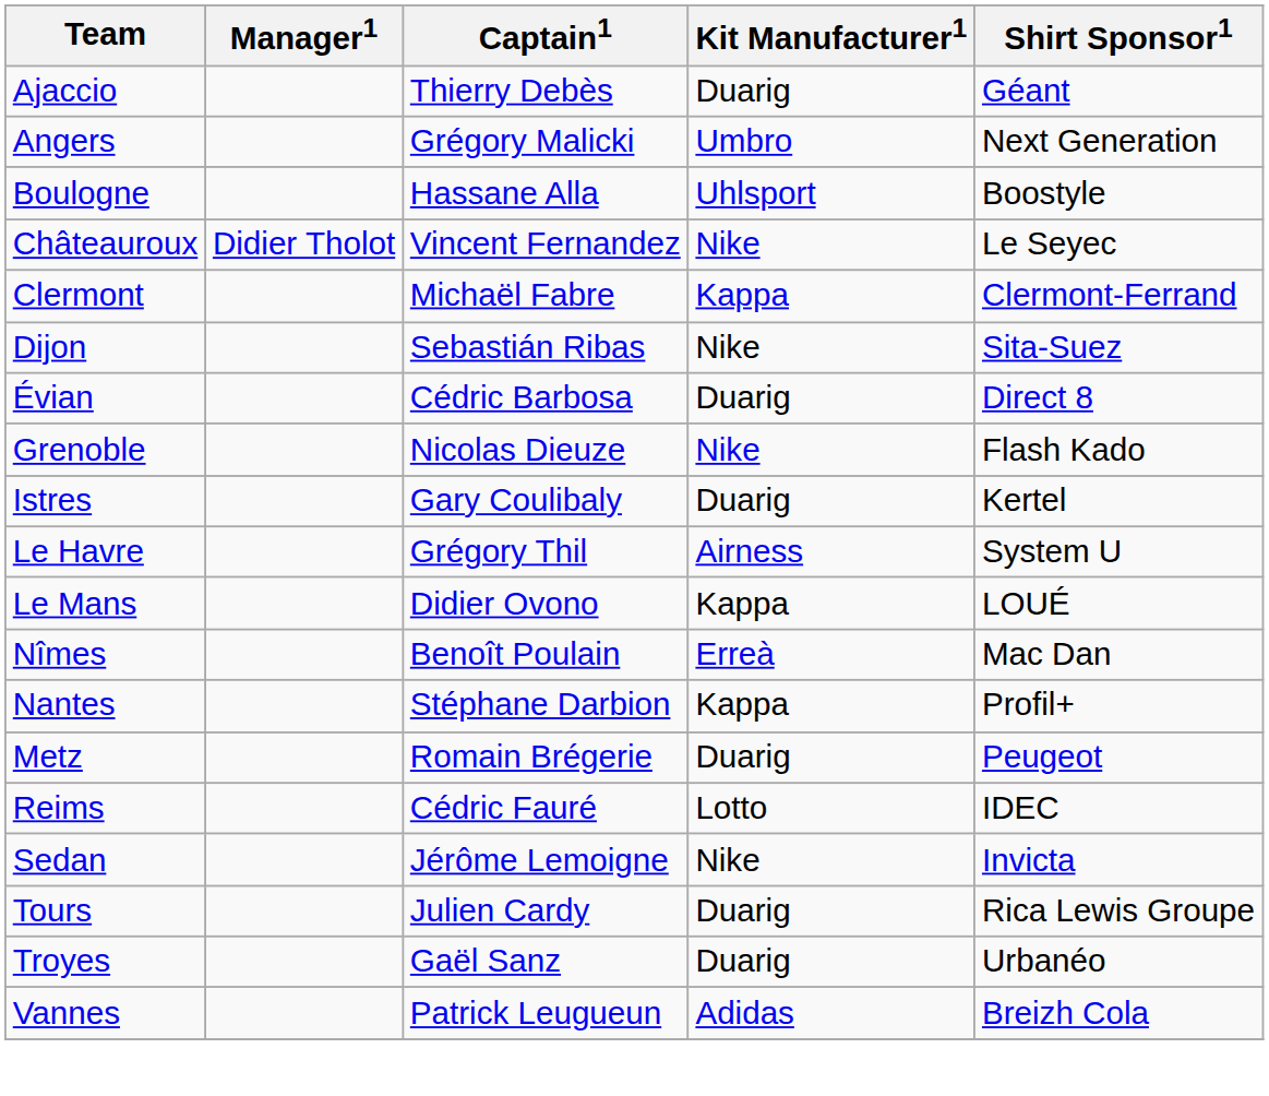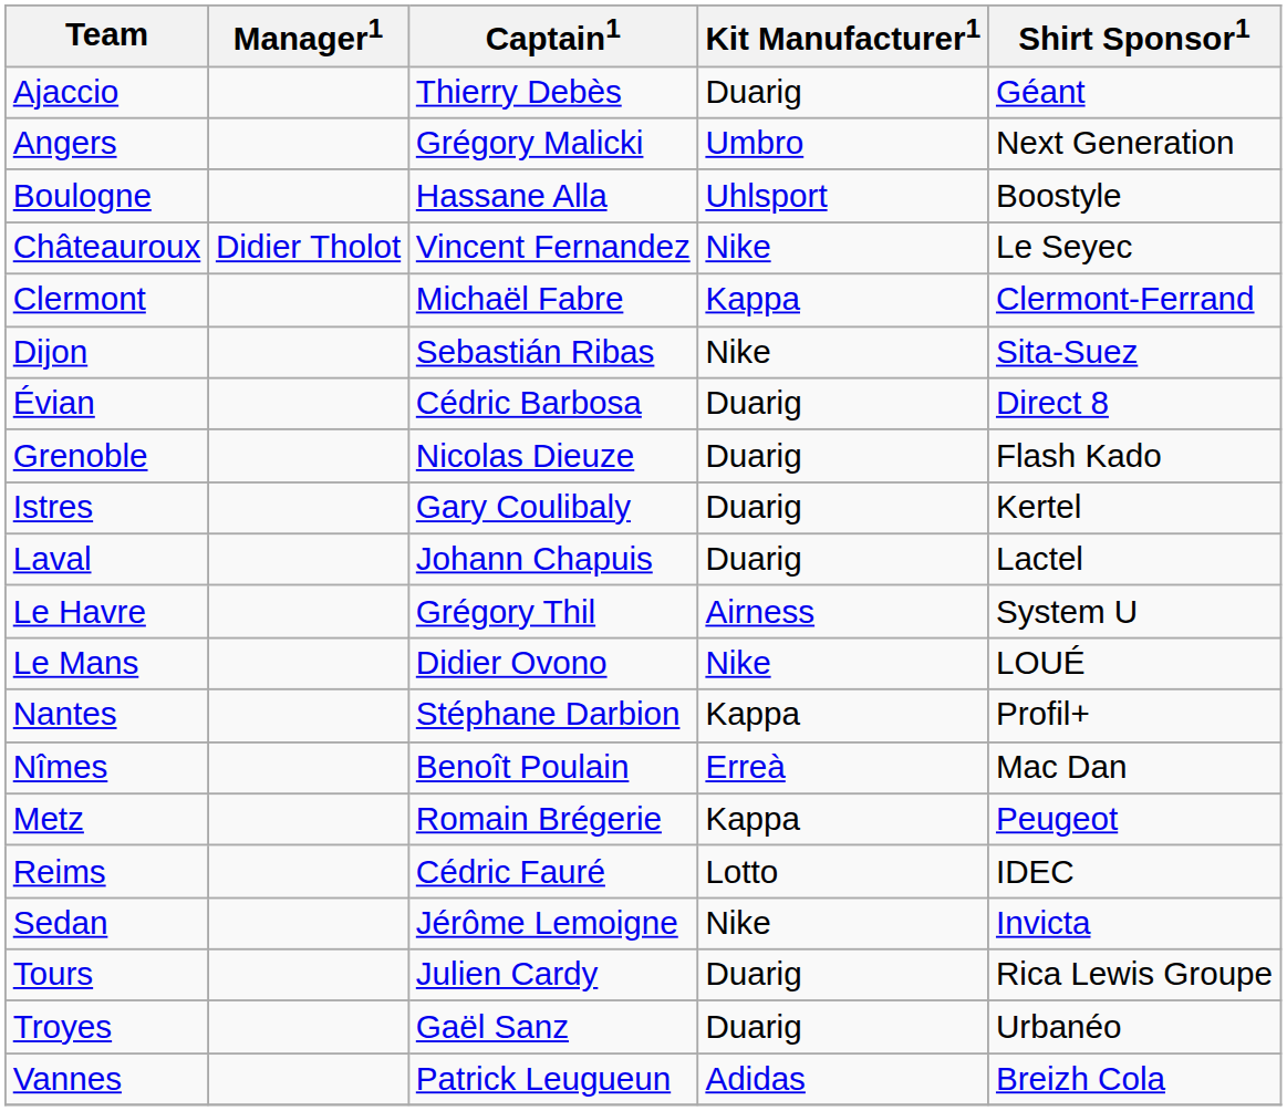 <table class="wikitable sortable" style="text-align: left;">
 <tr>
 <th>Team</th>
 <th>Manager<sup>1</sup></th>
 <th>Captain<sup>1</sup></th>
 <th>Kit Manufacturer<sup>1</sup></th>
 <th>Shirt Sponsor<sup>1</sup></th>
 </tr>
 <tr>
 <td><a href='#'>Ajaccio</a></td>
 <td> </td>
 <td> <a href='#'>Thierry Debès</a></td>
 <td>Duarig</td>
 <td><a href='#'>Géant</a></td>
 </tr>
 <tr>
 <td><a href='#'>Angers</a></td>
 <td> </td>
 <td> <a href='#'>Grégory Malicki</a></td>
 <td><a href='#'>Umbro</a></td>
 <td>Next Generation</td>
 </tr>
 <tr>
 <td><a href='#'>Boulogne</a></td>
 <td> </td>
 <td> <a href='#'>Hassane Alla</a></td>
 <td><a href='#'>Uhlsport</a></td>
 <td>Boostyle</td>
 </tr>
 <tr>
 <td><a href='#'>Châteauroux</a></td>
 <td> <a href='#'>Didier Tholot</a></td>
 <td> <a href='#'>Vincent Fernandez</a></td>
 <td><a href='#'>Nike</a></td>
 <td>Le Seyec</td>
 </tr>
 <tr>
 <td><a href='#'>Clermont</a></td>
 <td> </td>
 <td> <a href='#'>Michaël Fabre</a></td>
 <td><a href='#'>Kappa</a></td>
 <td><a href='#'>Clermont-Ferrand</a></td>
 </tr>
 <tr>
 <td><a href='#'>Dijon</a></td>
 <td> </td>
 <td> <a href='#'>Sebastián Ribas</a></td>
 <td>Nike</td>
 <td><a href='#'>Sita-Suez</a></td>
 </tr>
 <tr>
 <td><a href='#'>Évian</a></td>
 <td> </td>
 <td> <a href='#'>Cédric Barbosa</a></td>
 <td>Duarig</td>
 <td><a href='#'>Direct 8</a></td>
 </tr>
 <tr>
 <td><a href='#'>Grenoble</a></td>
 <td> </td>
 <td> <a href='#'>Nicolas Dieuze</a></td>
-<td><a href='#'>Nike</a></td>
+<td>Duarig</td>
 <td>Flash Kado</td>
 </tr>
 <tr>
 <td><a href='#'>Istres</a></td>
 <td> </td>
 <td> <a href='#'>Gary Coulibaly</a></td>
 <td>Duarig</td>
 <td>Kertel</td>
+</tr>
+<tr>
+<td><a href='#'>Laval</a></td>
+<td> </td>
+<td> <a href='#'>Johann Chapuis</a></td>
+<td>Duarig</td>
+<td>Lactel</td>
 </tr>
 <tr>
 <td><a href='#'>Le Havre</a></td>
 <td> </td>
 <td> <a href='#'>Grégory Thil</a></td>
 <td><a href='#'>Airness</a></td>
 <td>System U</td>
 </tr>
 <tr>
 <td><a href='#'>Le Mans</a></td>
 <td> </td>
 <td> <a href='#'>Didier Ovono</a></td>
+<td><a href='#'>Nike</a></td>
+<td>LOUÉ</td>
+</tr>
+<tr>
+<td><a href='#'>Nantes</a></td>
+<td> </td>
+<td> <a href='#'>Stéphane Darbion</a></td>
 <td>Kappa</td>
-<td>LOUÉ</td>
+<td>Profil+</td>
 </tr>
 <tr>
 <td><a href='#'>Nîmes</a></td>
 <td> </td>
 <td> <a href='#'>Benoît Poulain</a></td>
 <td><a href='#'>Erreà</a></td>
 <td>Mac Dan</td>
 </tr>
 <tr>
-<td><a href='#'>Nantes</a></td>
-<td> </td>
-<td> <a href='#'>Stéphane Darbion</a></td>
-<td>Kappa</td>
-<td>Profil+</td>
-</tr>
-<tr>
 <td><a href='#'>Metz</a></td>
 <td> </td>
 <td> <a href='#'>Romain Brégerie</a></td>
-<td>Duarig</td>
+<td>Kappa</td>
 <td><a href='#'>Peugeot</a></td>
 </tr>
 <tr>
 <td><a href='#'>Reims</a></td>
 <td> </td>
 <td> <a href='#'>Cédric Fauré</a></td>
 <td>Lotto</td>
 <td>IDEC</td>
 </tr>
 <tr>
 <td><a href='#'>Sedan</a></td>
 <td> </td>
 <td> <a href='#'>Jérôme Lemoigne</a></td>
 <td>Nike</td>
 <td><a href='#'>Invicta</a></td>
 </tr>
 <tr>
 <td><a href='#'>Tours</a></td>
 <td> </td>
 <td> <a href='#'>Julien Cardy</a></td>
 <td>Duarig</td>
 <td>Rica Lewis Groupe</td>
 </tr>
 <tr>
 <td><a href='#'>Troyes</a></td>
 <td> </td>
 <td> <a href='#'>Gaël Sanz</a></td>
 <td>Duarig</td>
 <td>Urbanéo</td>
 </tr>
 <tr>
 <td><a href='#'>Vannes</a></td>
 <td> </td>
 <td> <a href='#'>Patrick Leugueun</a></td>
 <td><a href='#'>Adidas</a></td>
 <td><a href='#'>Breizh Cola</a></td>
 </tr>
 <tr>
 </tr>
 </table>
